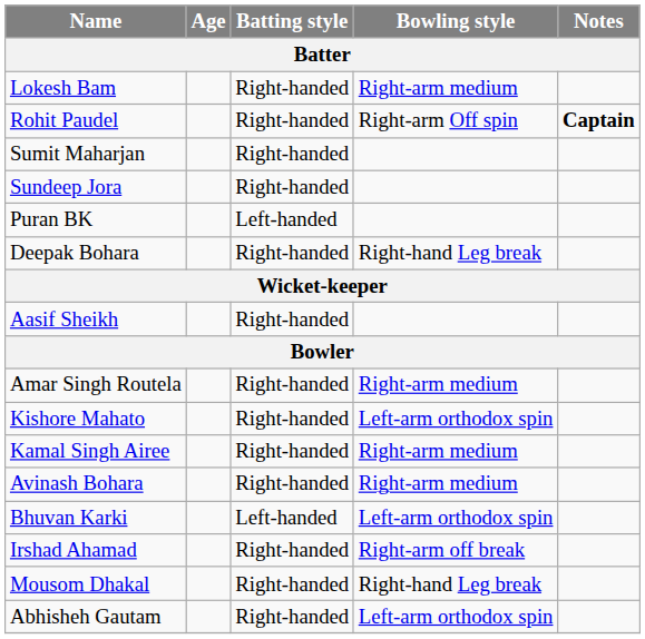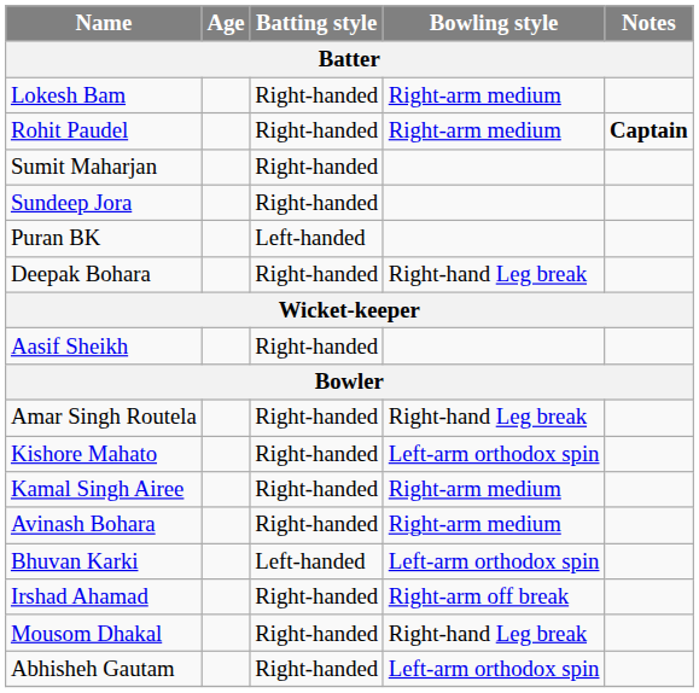 <table class="wikitable">
 <tr>
 <th style="background:Grey; color:white; text-align:centre;">Name</th>
 <th style="background:Grey; color:white; text-align:centre;">Age</th>
 <th style="background:Grey; color:white; text-align:centre;">Batting style</th>
 <th style="background:Grey; color:white; text-align:centre;">Bowling style</th>
 <th style="background:Grey; color:white; text-align:centre;">Notes</th>
 </tr>
 <tr>
 <th colspan="5">Batter</th>
 </tr>
 <tr>
 <td><a href='#'>Lokesh Bam</a></td>
 <td></td>
 <td>Right-handed</td>
 <td><a href='#'>Right-arm medium</a></td>
 </tr>
 <tr>
 <td><a href='#'>Rohit Paudel</a></td>
 <td></td>
 <td>Right-handed</td>
-<td>Right-arm <a href='#'>Off spin</a></td>
+<td><a href='#'>Right-arm medium</a></td>
 <td><strong>Captain</strong></td>
 </tr>
 <tr>
 <td>Sumit Maharjan</td>
 <td></td>
 <td>Right-handed</td>
 <td></td>
 <td></td>
 </tr>
 <tr>
 <td><a href='#'>Sundeep Jora</a></td>
 <td></td>
 <td>Right-handed</td>
 <td></td>
 <td></td>
 </tr>
 <tr>
 <td>Puran BK</td>
 <td></td>
 <td>Left-handed</td>
 <td></td>
 <td></td>
 </tr>
 <tr>
 <td>Deepak Bohara</td>
 <td></td>
 <td>Right-handed</td>
 <td>Right-hand <a href='#'>Leg break</a></td>
 <td></td>
 </tr>
 <tr>
 <th colspan="5">Wicket-keeper</th>
 </tr>
 <tr>
 <td><a href='#'>Aasif Sheikh</a></td>
 <td></td>
 <td>Right-handed</td>
 <td></td>
 <td></td>
 </tr>
 <tr>
 <th colspan="5">Bowler</th>
 </tr>
 <tr>
 <td>Amar Singh Routela</td>
 <td></td>
 <td>Right-handed</td>
-<td><a href='#'>Right-arm medium</a></td>
+<td>Right-hand <a href='#'>Leg break</a></td>
 <td></td>
 </tr>
 <tr>
 <td><a href='#'>Kishore Mahato</a></td>
 <td></td>
 <td>Right-handed</td>
 <td><a href='#'>Left-arm orthodox spin</a></td>
 <td></td>
 </tr>
 <tr>
 <td><a href='#'>Kamal Singh Airee</a></td>
 <td></td>
 <td>Right-handed</td>
 <td><a href='#'>Right-arm medium</a></td>
 <td></td>
 </tr>
 <tr>
 <td><a href='#'>Avinash Bohara</a></td>
 <td></td>
 <td>Right-handed</td>
 <td><a href='#'>Right-arm medium</a></td>
 <td></td>
 </tr>
 <tr>
 <td><a href='#'>Bhuvan Karki</a></td>
 <td></td>
 <td>Left-handed</td>
 <td><a href='#'>Left-arm orthodox spin</a></td>
 <td></td>
 </tr>
 <tr>
 <td><a href='#'>Irshad Ahamad</a></td>
 <td></td>
 <td>Right-handed</td>
 <td><a href='#'>Right-arm off break</a></td>
 <td></td>
 </tr>
 <tr>
 <td><a href='#'>Mousom Dhakal</a></td>
 <td></td>
 <td>Right-handed</td>
 <td>Right-hand <a href='#'>Leg break</a></td>
 <td></td>
 </tr>
 <tr>
 <td>Abhisheh Gautam</td>
 <td></td>
 <td>Right-handed</td>
 <td><a href='#'>Left-arm orthodox spin</a></td>
 <td></td>
 </tr>
 <tr>
 </tr>
 </table>
